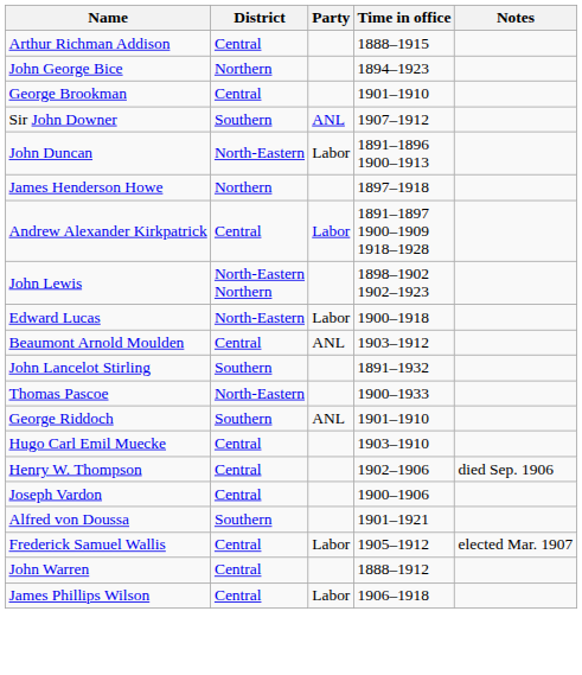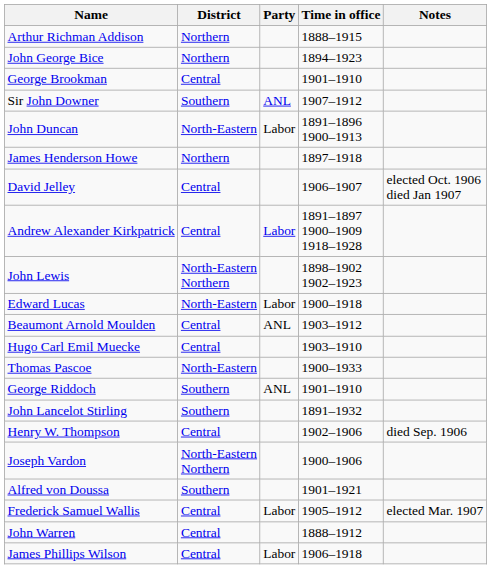 <table class="wikitable sortable">
 <tr>
 <th>Name</th>
 <th>District</th>
 <th>Party</th>
 <th>Time in office</th>
 <th>Notes</th>
 </tr>
 <tr>
 <td><a href='#'>Arthur Richman Addison</a></td>
-<td><a href='#'>Central</a></td>
+<td><a href='#'>Northern</a></td>
 <td></td>
 <td>1888–1915</td>
 <td></td>
 </tr>
 <tr>
 <td><a href='#'>John George Bice</a></td>
 <td><a href='#'>Northern</a></td>
 <td></td>
 <td>1894–1923</td>
 <td></td>
 </tr>
 <tr>
 <td><a href='#'>George Brookman</a></td>
 <td><a href='#'>Central</a></td>
 <td></td>
 <td>1901–1910</td>
 <td></td>
 </tr>
 <tr>
 <td>Sir <a href='#'>John Downer</a></td>
 <td><a href='#'>Southern</a></td>
 <td><a href='#'>ANL</a></td>
 <td>1907–1912</td>
 <td></td>
 </tr>
 <tr>
 <td><a href='#'>John Duncan</a></td>
 <td><a href='#'>North-Eastern</a></td>
 <td>Labor</td>
 <td>1891–1896<br>1900–1913</td>
 <td></td>
 </tr>
 <tr>
 <td><a href='#'>James Henderson Howe</a></td>
 <td><a href='#'>Northern</a></td>
 <td></td>
 <td>1897–1918</td>
 <td></td>
 </tr>
 <tr>
+<td><a href='#'>David Jelley</a></td>
+<td><a href='#'>Central</a></td>
+<td></td>
+<td>1906–1907</td>
+<td>elected Oct. 1906<br>died Jan 1907</td>
+</tr>
+<tr>
 <td><a href='#'>Andrew Alexander Kirkpatrick</a></td>
 <td><a href='#'>Central</a></td>
 <td><a href='#'>Labor</a></td>
 <td>1891–1897<br>1900–1909<br>1918–1928</td>
 <td></td>
 </tr>
 <tr>
 <td><a href='#'>John Lewis</a></td>
 <td><a href='#'>North-Eastern</a><br><a href='#'>Northern</a></td>
 <td></td>
 <td>1898–1902<br>1902–1923</td>
 <td></td>
 </tr>
 <tr>
 <td><a href='#'>Edward Lucas</a></td>
 <td><a href='#'>North-Eastern</a></td>
 <td>Labor</td>
 <td>1900–1918</td>
 <td></td>
 </tr>
 <tr>
 <td><a href='#'>Beaumont Arnold Moulden</a></td>
 <td><a href='#'>Central</a></td>
 <td>ANL</td>
 <td>1903–1912</td>
 <td></td>
 </tr>
 <tr>
-<td><a href='#'>John Lancelot Stirling</a></td>
-<td><a href='#'>Southern</a></td>
+<td><a href='#'>Hugo Carl Emil Muecke</a></td>
+<td><a href='#'>Central</a></td>
 <td></td>
-<td>1891–1932</td>
+<td>1903–1910</td>
 <td></td>
 </tr>
 <tr>
 <td><a href='#'>Thomas Pascoe</a></td>
 <td><a href='#'>North-Eastern</a></td>
 <td></td>
 <td>1900–1933</td>
 <td></td>
 </tr>
 <tr>
 <td><a href='#'>George Riddoch</a></td>
 <td><a href='#'>Southern</a></td>
 <td>ANL</td>
 <td>1901–1910</td>
 <td></td>
 </tr>
 <tr>
-<td><a href='#'>Hugo Carl Emil Muecke</a></td>
-<td><a href='#'>Central</a></td>
+<td><a href='#'>John Lancelot Stirling</a></td>
+<td><a href='#'>Southern</a></td>
 <td></td>
-<td>1903–1910</td>
+<td>1891–1932</td>
 <td></td>
 </tr>
 <tr>
 <td><a href='#'>Henry W. Thompson</a></td>
 <td><a href='#'>Central</a></td>
 <td></td>
 <td>1902–1906</td>
 <td>died Sep. 1906</td>
 </tr>
 <tr>
 <td><a href='#'>Joseph Vardon</a></td>
-<td><a href='#'>Central</a></td>
+<td><a href='#'>North-Eastern</a><br><a href='#'>Northern</a></td>
 <td></td>
 <td>1900–1906</td>
 <td></td>
 </tr>
 <tr>
 <td><a href='#'>Alfred von Doussa</a></td>
 <td><a href='#'>Southern</a></td>
 <td></td>
 <td>1901–1921</td>
 <td></td>
 </tr>
 <tr>
 <td><a href='#'>Frederick Samuel Wallis</a></td>
 <td><a href='#'>Central</a></td>
 <td>Labor</td>
 <td>1905–1912</td>
 <td>elected Mar. 1907</td>
 </tr>
 <tr>
 <td><a href='#'>John Warren</a></td>
 <td><a href='#'>Central</a></td>
 <td></td>
 <td>1888–1912</td>
 <td></td>
 </tr>
 <tr>
 <td><a href='#'>James Phillips Wilson</a></td>
 <td><a href='#'>Central</a></td>
 <td>Labor</td>
 <td>1906–1918</td>
 <td></td>
 </tr>
 </table>
